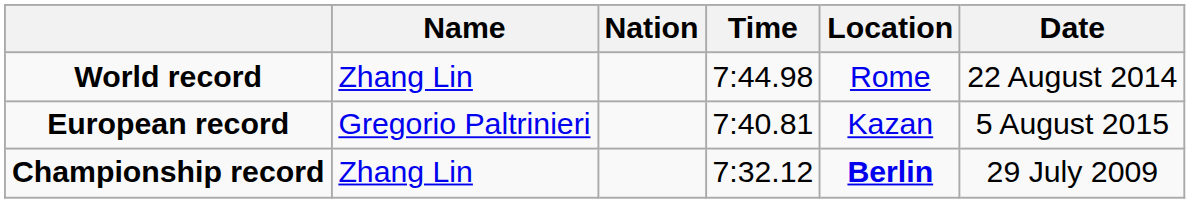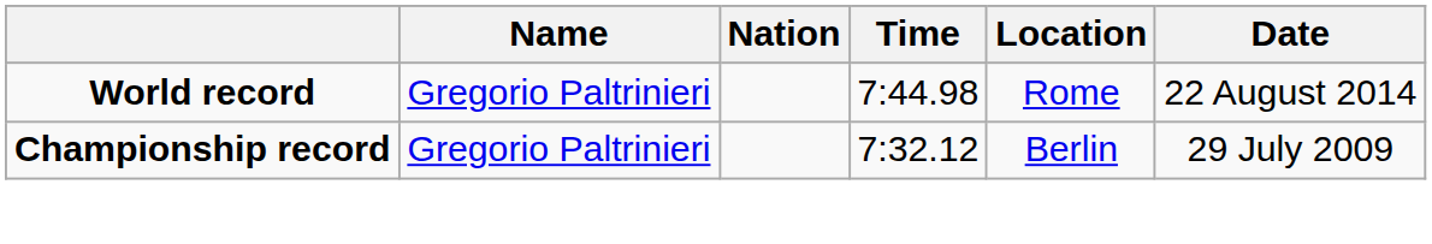 <table class=wikitable style=text-align:center>
 <tr>
 <th></th>
 <th>Name</th>
 <th>Nation</th>
 <th>Time</th>
 <th>Location</th>
 <th>Date</th>
 </tr>
 <tr>
 <td><strong>World record</strong></td>
-<td align=left><a href='#'>Zhang Lin</a></td>
+<td align=left><a href='#'>Gregorio Paltrinieri</a></td>
 <td align=left></td>
 <td align=left>7:44.98</td>
 <td><a href='#'>Rome</a></td>
 <td>22 August 2014</td>
 </tr>
 <tr>
-<td><strong>European record</strong></td>
+<td><strong>Championship record</strong></td>
 <td align=left><a href='#'>Gregorio Paltrinieri</a></td>
 <td align=left></td>
-<td align=left>7:40.81</td>
-<td><a href='#'>Kazan</a></td>
-<td>5 August 2015</td>
-</tr>
-<tr>
-<td><strong>Championship record</strong></td>
-<td align=left><a href='#'>Zhang Lin</a></td>
-<td align=left></td>
 <td align=left>7:32.12</td>
-<td><strong><a href='#'>Berlin</a></strong></td>
+<td><a href='#'>Berlin</a></td>
 <td>29 July 2009</td>
 </tr>
 </table>
